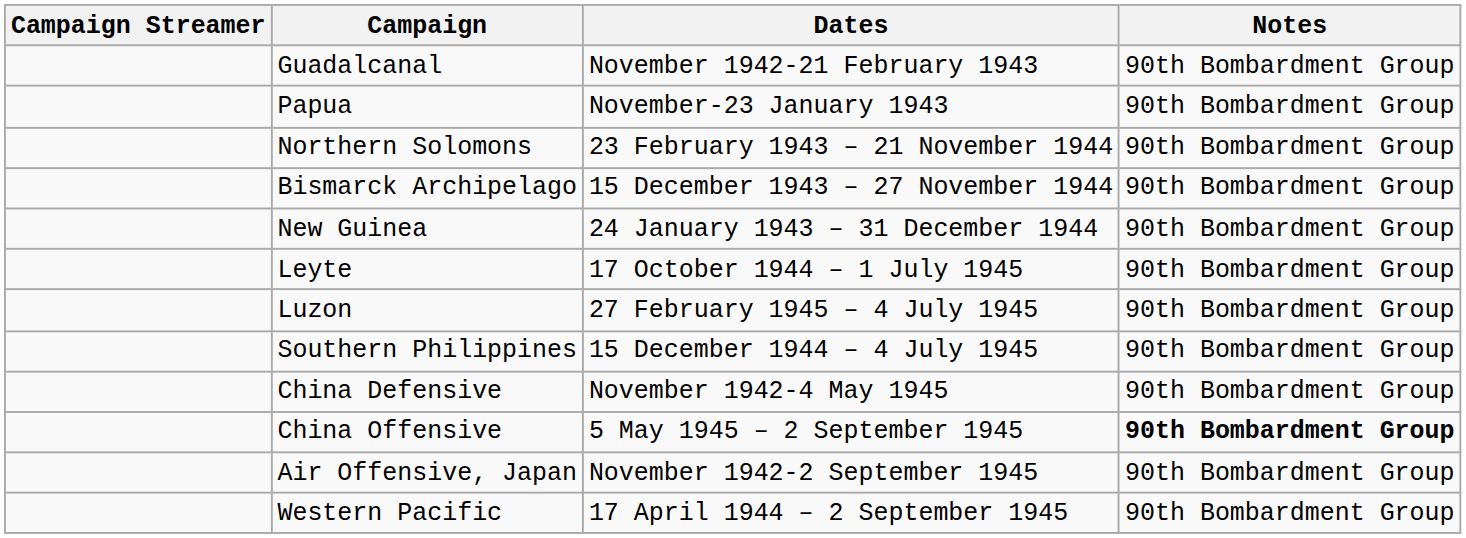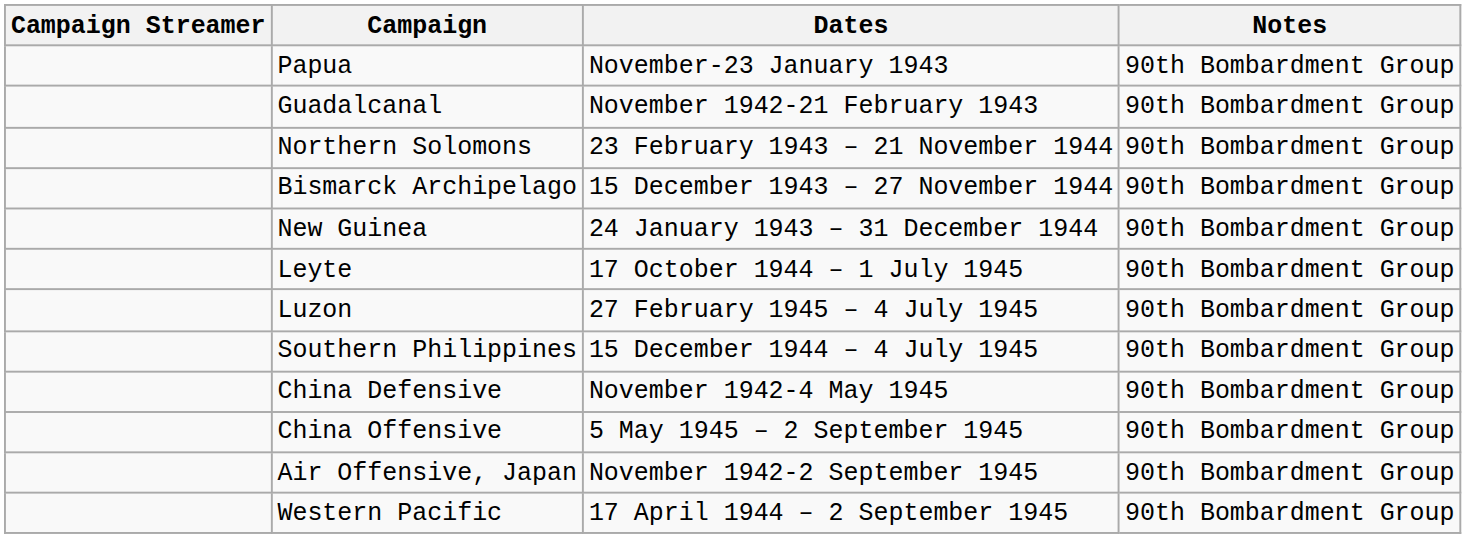 <table class="wikitable">
 <tr style="background:#efefef;">
 <th>Campaign Streamer</th>
 <th>Campaign</th>
 <th>Dates</th>
 <th>Notes</th>
 </tr>
 <tr>
 <td></td>
-<td>Guadalcanal</td>
-<td>November 1942-21 February 1943</td>
+<td>Papua</td>
+<td>November-23 January 1943</td>
 <td>90th Bombardment Group</td>
 </tr>
 <tr>
 <td></td>
-<td>Papua</td>
-<td>November-23 January 1943</td>
+<td>Guadalcanal</td>
+<td>November 1942-21 February 1943</td>
 <td>90th Bombardment Group</td>
 </tr>
 <tr>
 <td></td>
 <td>Northern Solomons</td>
 <td>23 February 1943 – 21 November 1944</td>
 <td>90th Bombardment Group</td>
 </tr>
 <tr>
 <td></td>
 <td>Bismarck Archipelago</td>
 <td>15 December 1943 – 27 November 1944</td>
 <td>90th Bombardment Group</td>
 </tr>
 <tr>
 <td></td>
 <td>New Guinea</td>
 <td>24 January 1943 – 31 December 1944</td>
 <td>90th Bombardment Group</td>
 </tr>
 <tr>
 <td></td>
 <td>Leyte</td>
 <td>17 October 1944 – 1 July 1945</td>
 <td>90th Bombardment Group</td>
 </tr>
 <tr>
 <td></td>
 <td>Luzon</td>
 <td>27 February 1945 – 4 July 1945</td>
 <td>90th Bombardment Group</td>
 </tr>
 <tr>
 <td></td>
 <td>Southern Philippines</td>
 <td>15 December 1944 – 4 July 1945</td>
 <td>90th Bombardment Group</td>
 </tr>
 <tr>
 <td></td>
 <td>China Defensive</td>
 <td>November 1942-4 May 1945</td>
 <td>90th Bombardment Group</td>
 </tr>
 <tr>
 <td></td>
 <td>China Offensive</td>
 <td>5 May 1945 – 2 September 1945</td>
-<td><strong>90th Bombardment Group</strong></td>
+<td>90th Bombardment Group</td>
 </tr>
 <tr>
 <td></td>
 <td>Air Offensive, Japan</td>
 <td>November 1942-2 September 1945</td>
 <td>90th Bombardment Group</td>
 </tr>
 <tr>
 <td></td>
 <td>Western Pacific</td>
 <td>17 April 1944 – 2 September 1945</td>
 <td>90th Bombardment Group</td>
 </tr>
 </table>
